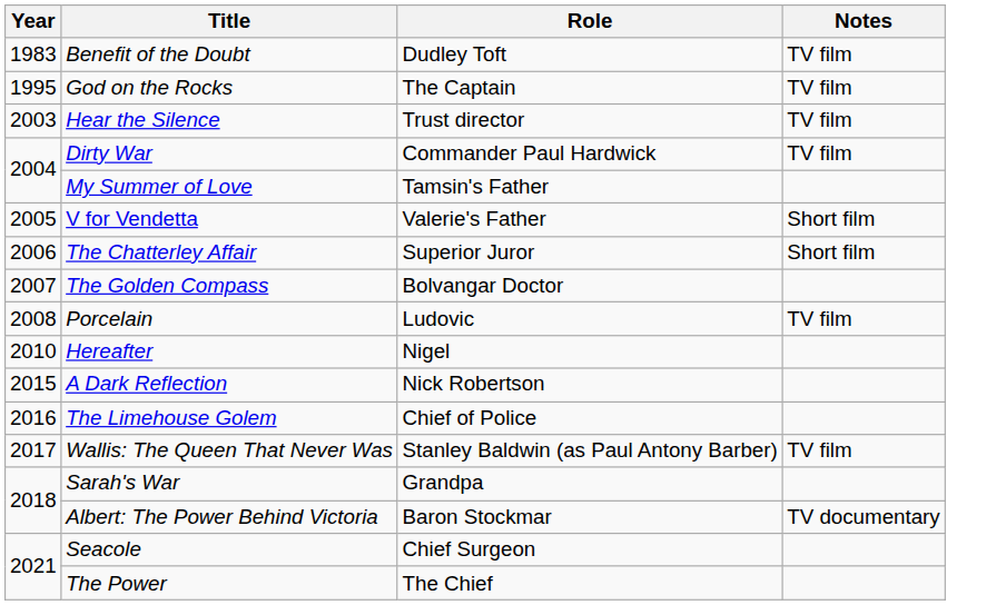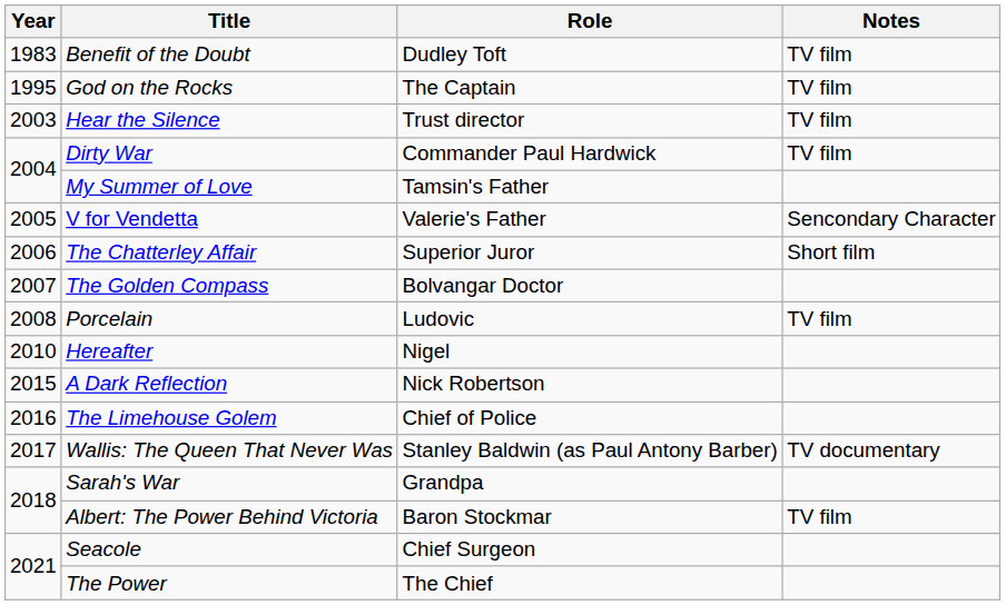 <table class="wikitable sortable">
 <tr>
 <th>Year</th>
 <th>Title</th>
 <th>Role</th>
 <th class="unsortable">Notes</th>
 </tr>
 <tr>
 <td>1983</td>
 <td><em>Benefit of the Doubt</em></td>
 <td>Dudley Toft</td>
 <td>TV film</td>
 </tr>
 <tr>
 <td>1995</td>
 <td><em>God on the Rocks</em></td>
 <td>The Captain</td>
 <td>TV film</td>
 </tr>
 <tr>
 <td>2003</td>
 <td><em><a href='#'>Hear the Silence</a></em></td>
 <td>Trust director</td>
 <td>TV film</td>
 </tr>
 <tr>
 <td rowspan="2">2004</td>
 <td><em><a href='#'>Dirty War</a></em></td>
 <td>Commander Paul Hardwick</td>
 <td>TV film</td>
 </tr>
 <tr>
 <td><em><a href='#'>My Summer of Love</a></em></td>
 <td>Tamsin's Father</td>
 <td></td>
 </tr>
 <tr>
 <td>2005</td>
 <td><a href='#'>V for Vendetta</a></td>
 <td>Valerie's Father</td>
-<td>Short film</td>
+<td>Sencondary Character</td>
 </tr>
 <tr>
 <td>2006</td>
 <td><em><a href='#'>The Chatterley Affair</a></em></td>
 <td>Superior Juror</td>
 <td>Short film</td>
 </tr>
 <tr>
 <td>2007</td>
 <td><em><a href='#'>The Golden Compass</a></em></td>
 <td>Bolvangar Doctor</td>
 <td></td>
 </tr>
 <tr>
 <td>2008</td>
 <td><em>Porcelain</em></td>
 <td>Ludovic</td>
 <td>TV film</td>
 </tr>
 <tr>
 <td>2010</td>
 <td><em><a href='#'>Hereafter</a></em></td>
 <td>Nigel</td>
 <td></td>
 </tr>
 <tr>
 <td>2015</td>
 <td><em><a href='#'>A Dark Reflection</a></em></td>
 <td>Nick Robertson</td>
 <td></td>
 </tr>
 <tr>
 <td>2016</td>
 <td><em><a href='#'>The Limehouse Golem</a></em></td>
 <td>Chief of Police</td>
 <td></td>
 </tr>
 <tr>
 <td>2017</td>
 <td><em>Wallis: The Queen That Never Was</em></td>
 <td>Stanley Baldwin (as Paul Antony Barber)</td>
-<td>TV film</td>
+<td>TV documentary</td>
 </tr>
 <tr>
 <td rowspan="2">2018</td>
 <td><em>Sarah's War</em></td>
 <td>Grandpa</td>
 <td></td>
 </tr>
 <tr>
 <td><em>Albert: The Power Behind Victoria</em></td>
 <td>Baron Stockmar</td>
-<td>TV documentary</td>
+<td>TV film</td>
 </tr>
 <tr>
 <td rowspan="2">2021</td>
 <td><em>Seacole</em></td>
 <td>Chief Surgeon</td>
 <td></td>
 </tr>
 <tr>
 <td><em>The Power</em></td>
 <td>The Chief</td>
 <td></td>
 </tr>
 </table>
